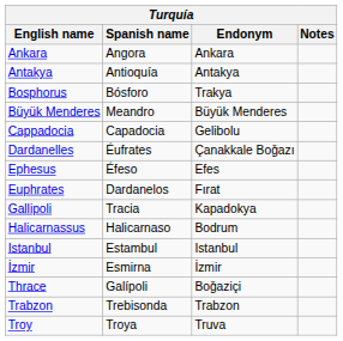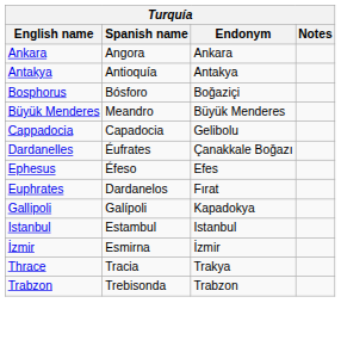 <table class="wikitable sortable">
 <tr>
 <th colspan="4"> <em>Turquía</em></th>
 </tr>
 <tr>
 <th>English name</th>
 <th>Spanish name</th>
 <th>Endonym</th>
 <th>Notes</th>
 </tr>
 <tr>
 <td><a href='#'>Ankara</a></td>
 <td>Angora</td>
 <td>Ankara</td>
 <td></td>
 </tr>
 <tr>
 <td><a href='#'>Antakya</a></td>
 <td>Antioquía</td>
 <td>Antakya</td>
 <td></td>
 </tr>
 <tr>
 <td><a href='#'>Bosphorus</a></td>
 <td>Bósforo</td>
-<td>Trakya</td>
+<td>Boǧaziçi</td>
 <td></td>
 </tr>
 <tr>
 <td><a href='#'>Büyük Menderes</a></td>
 <td>Meandro</td>
 <td>Büyük Menderes</td>
 <td></td>
 </tr>
 <tr>
 <td><a href='#'>Cappadocia</a></td>
 <td>Capadocia</td>
 <td>Gelibolu</td>
 <td></td>
 </tr>
 <tr>
 <td><a href='#'>Dardanelles</a></td>
 <td>Éufrates</td>
 <td>Çanakkale Boǧazı</td>
 <td></td>
 </tr>
 <tr>
 <td><a href='#'>Ephesus</a></td>
 <td>Éfeso</td>
 <td>Efes</td>
 <td></td>
 </tr>
 <tr>
 <td><a href='#'>Euphrates</a></td>
 <td>Dardanelos</td>
 <td>Fırat</td>
 <td></td>
 </tr>
 <tr>
 <td><a href='#'>Gallipoli</a></td>
-<td>Tracia</td>
+<td>Galípoli</td>
 <td>Kapadokya</td>
-<td></td>
-</tr>
-<tr>
-<td><a href='#'>Halicarnassus</a></td>
-<td>Halicarnaso</td>
-<td>Bodrum</td>
 <td></td>
 </tr>
 <tr>
 <td><a href='#'>Istanbul</a></td>
 <td>Estambul</td>
 <td>Istanbul</td>
 <td></td>
 </tr>
 <tr>
 <td><a href='#'>İzmir</a></td>
 <td>Esmirna</td>
 <td>İzmir</td>
 <td></td>
 </tr>
 <tr>
 <td><a href='#'>Thrace</a></td>
-<td>Galípoli</td>
-<td>Boǧaziçi</td>
+<td>Tracia</td>
+<td>Trakya</td>
 <td></td>
 </tr>
 <tr>
 <td><a href='#'>Trabzon</a></td>
 <td>Trebisonda</td>
 <td>Trabzon</td>
 <td></td>
 </tr>
-<tr>
-<td><a href='#'>Troy</a></td>
-<td>Troya</td>
-<td>Truva</td>
-<td></td>
-</tr>
 </table>
